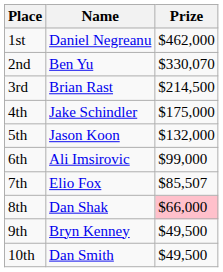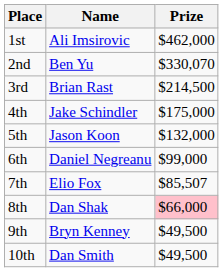 <table class="wikitable">
 <tr>
 <th>Place</th>
 <th>Name</th>
 <th>Prize</th>
 </tr>
 <tr>
 <td>1st</td>
-<td> <a href='#'>Daniel Negreanu</a></td>
+<td> <a href='#'>Ali Imsirovic</a></td>
 <td>$462,000</td>
 </tr>
 <tr>
 <td>2nd</td>
 <td> <a href='#'>Ben Yu</a></td>
 <td>$330,070</td>
 </tr>
 <tr>
 <td>3rd</td>
 <td> <a href='#'>Brian Rast</a></td>
 <td>$214,500</td>
 </tr>
 <tr>
 <td>4th</td>
 <td> <a href='#'>Jake Schindler</a></td>
 <td>$175,000</td>
 </tr>
 <tr>
 <td>5th</td>
 <td> <a href='#'>Jason Koon</a></td>
 <td>$132,000</td>
 </tr>
 <tr>
 <td>6th</td>
-<td> <a href='#'>Ali Imsirovic</a></td>
+<td> <a href='#'>Daniel Negreanu</a></td>
 <td>$99,000</td>
 </tr>
 <tr>
 <td>7th</td>
 <td> <a href='#'>Elio Fox</a></td>
 <td>$85,507</td>
 </tr>
 <tr>
 <td>8th</td>
 <td> <a href='#'>Dan Shak</a></td>
 <td style="background: pink;">$66,000</td>
 </tr>
 <tr>
 <td>9th</td>
 <td> <a href='#'>Bryn Kenney</a></td>
 <td>$49,500</td>
 </tr>
 <tr>
 <td>10th</td>
 <td> <a href='#'>Dan Smith</a></td>
 <td>$49,500</td>
 </tr>
 </table>
